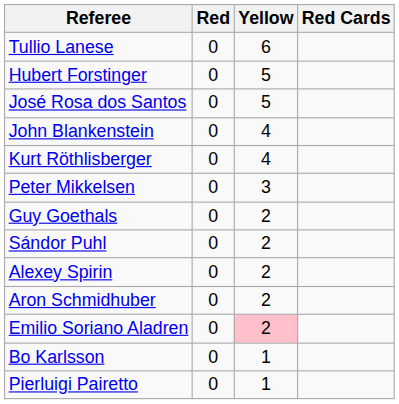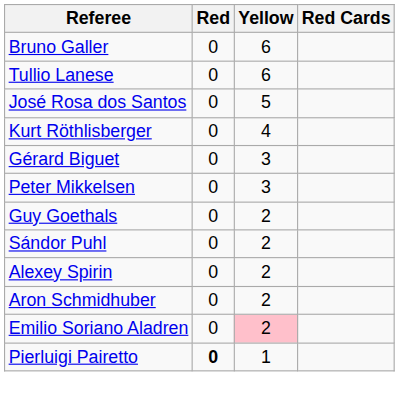 <table class="wikitable" style="text-align:center">
 <tr>
 <th>Referee</th>
 <th> Red</th>
 <th> Yellow</th>
 <th>Red Cards</th>
 </tr>
 <tr>
-<td align="left"> <a href='#'>Tullio Lanese</a></td>
+<td align="left"> <a href='#'>Bruno Galler</a></td>
 <td>0</td>
 <td>6</td>
 <td></td>
 </tr>
 <tr>
-<td align="left"> <a href='#'>Hubert Forstinger</a></td>
+<td align="left"> <a href='#'>Tullio Lanese</a></td>
 <td>0</td>
-<td>5</td>
+<td>6</td>
 <td></td>
 </tr>
 <tr>
 <td align="left"> <a href='#'>José Rosa dos Santos</a></td>
 <td>0</td>
 <td>5</td>
 <td></td>
 </tr>
 <tr>
-<td align="left"> <a href='#'>John Blankenstein</a></td>
+<td align="left"> <a href='#'>Kurt Röthlisberger</a></td>
 <td>0</td>
 <td>4</td>
 <td></td>
 </tr>
 <tr>
-<td align="left"> <a href='#'>Kurt Röthlisberger</a></td>
+<td align="left"> <a href='#'>Gérard Biguet</a></td>
 <td>0</td>
-<td>4</td>
+<td>3</td>
 <td></td>
 </tr>
 <tr>
 <td align="left"> <a href='#'>Peter Mikkelsen</a></td>
 <td>0</td>
 <td>3</td>
 <td></td>
 </tr>
 <tr>
 <td align="left"> <a href='#'>Guy Goethals</a></td>
 <td>0</td>
 <td>2</td>
 <td></td>
 </tr>
 <tr>
 <td align="left"> <a href='#'>Sándor Puhl</a></td>
 <td>0</td>
 <td>2</td>
 <td></td>
 </tr>
 <tr>
 <td align="left"> <a href='#'>Alexey Spirin</a></td>
 <td>0</td>
 <td>2</td>
 <td></td>
 </tr>
 <tr>
 <td align="left"> <a href='#'>Aron Schmidhuber</a></td>
 <td>0</td>
 <td>2</td>
 <td></td>
 </tr>
 <tr>
 <td align="left"> <a href='#'>Emilio Soriano Aladren</a></td>
 <td>0</td>
 <td style="background: pink;">2</td>
 <td></td>
 </tr>
 <tr>
-<td align="left"> <a href='#'>Bo Karlsson</a></td>
-<td>0</td>
-<td>1</td>
-<td></td>
-</tr>
-<tr>
 <td align="left"> <a href='#'>Pierluigi Pairetto</a></td>
-<td>0</td>
+<td><strong>0</strong></td>
 <td>1</td>
 <td></td>
 </tr>
 </table>
